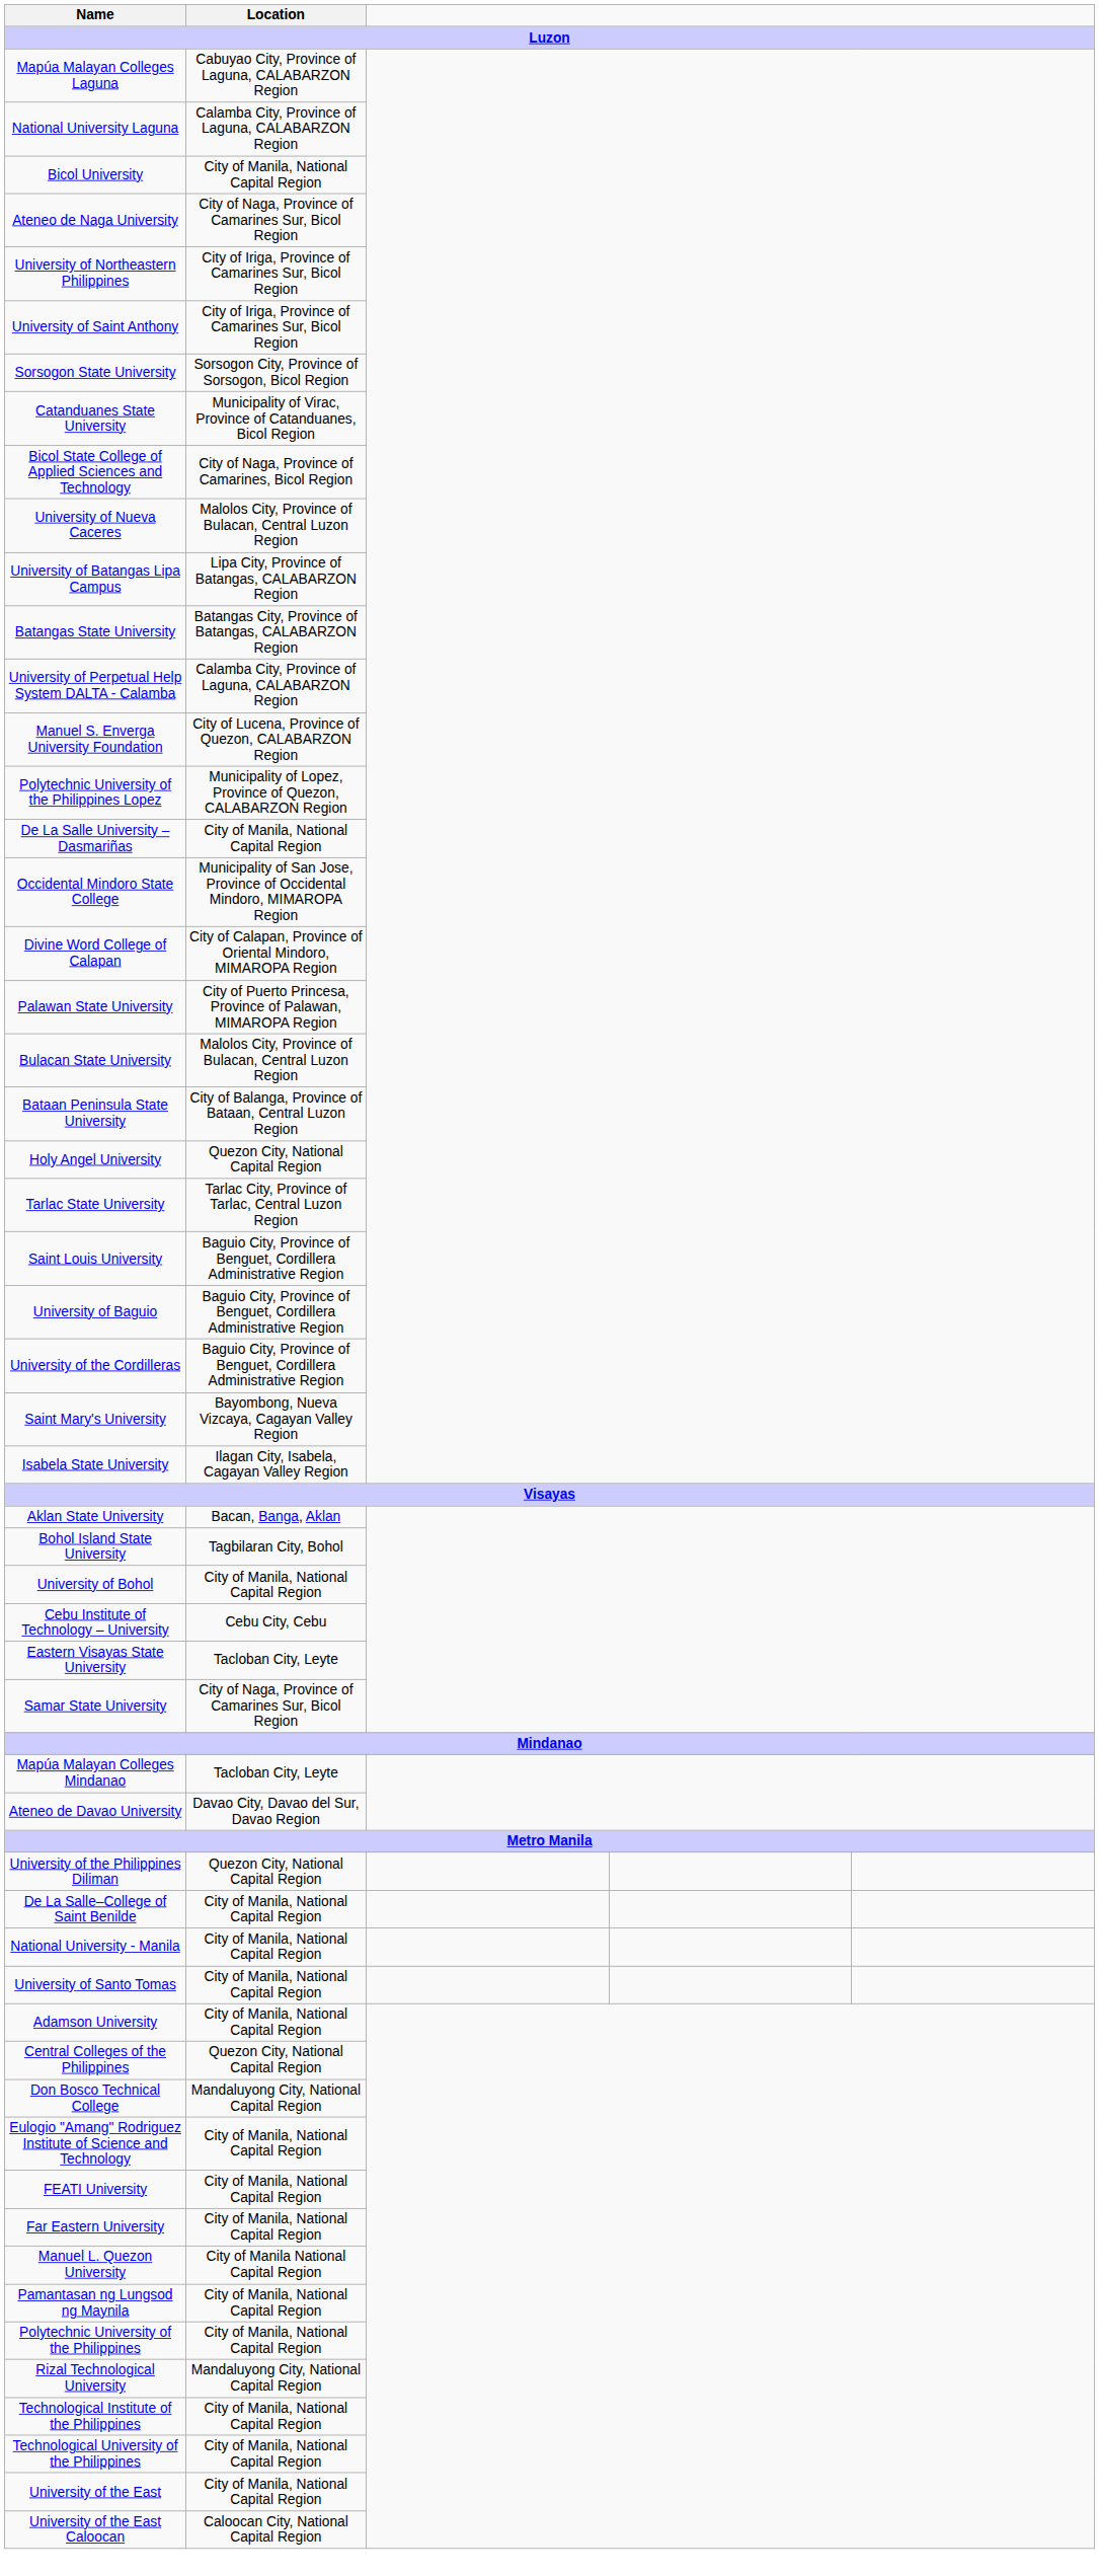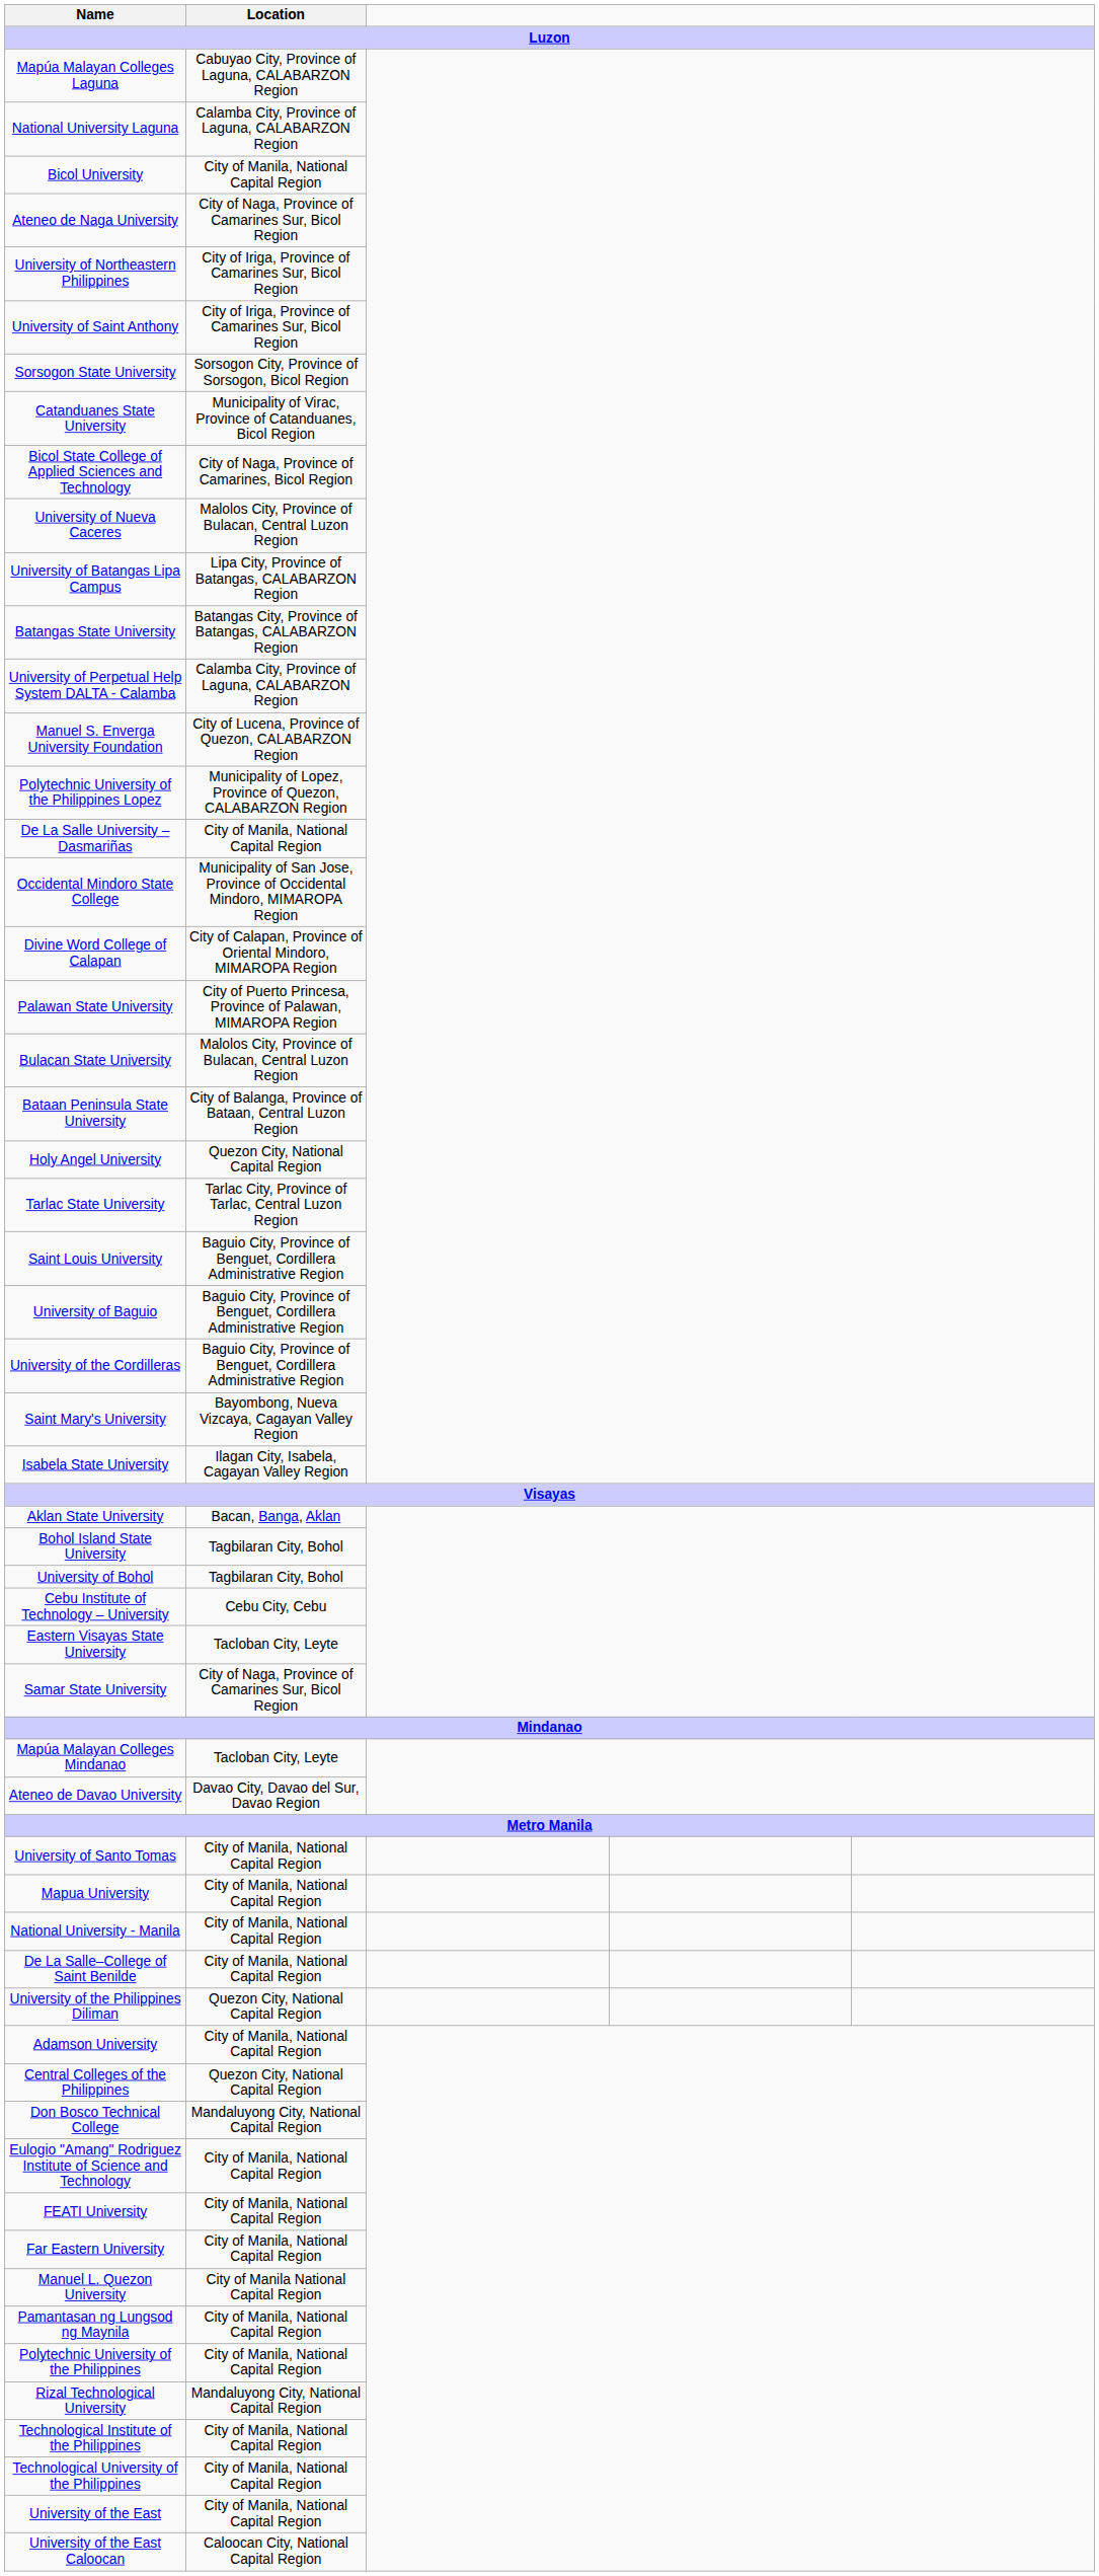 <table class="wikitable plainrowheaders" style="margin:1em auto; text-align:center; width:99%">
 <tr>
 <th width="200" ! scope="col">Name</th>
 <th width="200" ! scope="col">Location</th>
 </tr>
 <tr>
 <th colspan="5" style="background-color:#ccccff;"><a href='#'>Luzon</a></th>
 </tr>
 <tr>
 <td><a href='#'>Mapúa Malayan Colleges Laguna</a></td>
 <td>Cabuyao City, Province of Laguna, CALABARZON Region</td>
 </tr>
 <tr>
 <td><a href='#'>National University Laguna</a></td>
 <td>Calamba City, Province of Laguna, CALABARZON Region</td>
 </tr>
 <tr>
 <td><a href='#'>Bicol University</a></td>
 <td>City of Manila, National Capital Region</td>
 </tr>
 <tr>
 <td><a href='#'>Ateneo de Naga University</a></td>
 <td>City of Naga, Province of Camarines Sur, Bicol Region</td>
 </tr>
 <tr>
 <td><a href='#'>University of Northeastern Philippines</a></td>
 <td>City of Iriga, Province of Camarines Sur, Bicol Region</td>
 </tr>
 <tr>
 <td><a href='#'>University of Saint Anthony</a></td>
 <td>City of Iriga, Province of Camarines Sur, Bicol Region</td>
 </tr>
 <tr>
 <td><a href='#'>Sorsogon State University</a></td>
 <td>Sorsogon City, Province of Sorsogon, Bicol Region</td>
 </tr>
 <tr>
 <td><a href='#'>Catanduanes State University</a></td>
 <td>Municipality of Virac, Province of Catanduanes, Bicol Region</td>
 </tr>
 <tr>
 <td><a href='#'>Bicol State College of Applied Sciences and Technology</a></td>
 <td>City of Naga, Province of Camarines, Bicol Region</td>
 </tr>
 <tr>
 <td><a href='#'>University of Nueva Caceres</a></td>
 <td>Malolos City, Province of Bulacan, Central Luzon Region</td>
 </tr>
 <tr>
 <td><a href='#'>University of Batangas Lipa Campus</a></td>
 <td>Lipa City, Province of Batangas, CALABARZON Region</td>
 </tr>
 <tr>
 <td><a href='#'>Batangas State University</a></td>
 <td>Batangas City, Province of Batangas, CALABARZON Region</td>
 </tr>
 <tr>
 <td><a href='#'>University of Perpetual Help System DALTA - Calamba</a></td>
 <td>Calamba City, Province of Laguna, CALABARZON Region</td>
 </tr>
 <tr>
 <td><a href='#'>Manuel S. Enverga University Foundation</a></td>
 <td>City of Lucena, Province of Quezon, CALABARZON Region</td>
 </tr>
 <tr>
 <td><a href='#'>Polytechnic University of the Philippines Lopez</a></td>
 <td>Municipality of Lopez, Province of Quezon, CALABARZON Region</td>
 </tr>
 <tr>
 <td><a href='#'>De La Salle University – Dasmariñas</a></td>
 <td>City of Manila, National Capital Region</td>
 </tr>
 <tr>
 <td><a href='#'>Occidental Mindoro State College</a></td>
 <td>Municipality of San Jose, Province of Occidental Mindoro, MIMAROPA Region</td>
 </tr>
 <tr>
 <td><a href='#'>Divine Word College of Calapan</a></td>
 <td>City of Calapan, Province of Oriental Mindoro, MIMAROPA Region</td>
 </tr>
 <tr>
 <td><a href='#'>Palawan State University</a></td>
 <td>City of Puerto Princesa, Province of Palawan, MIMAROPA Region</td>
 </tr>
 <tr>
 <td><a href='#'>Bulacan State University</a></td>
 <td>Malolos City, Province of Bulacan, Central Luzon Region</td>
 </tr>
 <tr>
 <td><a href='#'>Bataan Peninsula State University</a></td>
 <td>City of Balanga, Province of Bataan, Central Luzon Region</td>
 </tr>
 <tr>
 <td><a href='#'>Holy Angel University</a></td>
 <td>Quezon City, National Capital Region</td>
 </tr>
 <tr>
 <td><a href='#'>Tarlac State University</a></td>
 <td>Tarlac City, Province of Tarlac, Central Luzon Region</td>
 </tr>
 <tr>
 <td><a href='#'>Saint Louis University</a></td>
 <td>Baguio City, Province of Benguet, Cordillera Administrative Region</td>
 </tr>
 <tr>
 <td><a href='#'>University of Baguio</a></td>
 <td>Baguio City, Province of Benguet, Cordillera Administrative Region</td>
 </tr>
 <tr>
 <td><a href='#'>University of the Cordilleras</a></td>
 <td>Baguio City, Province of Benguet, Cordillera Administrative Region</td>
 </tr>
 <tr>
 <td><a href='#'> Saint Mary's University</a></td>
 <td>Bayombong, Nueva Vizcaya, Cagayan Valley Region</td>
 </tr>
 <tr>
 <td><a href='#'> Isabela State University</a></td>
 <td>Ilagan City, Isabela, Cagayan Valley Region</td>
 </tr>
 <tr>
 <th colspan="5" style="background-color:#ccccff;"><a href='#'>Visayas</a></th>
 </tr>
 <tr>
 <td><a href='#'>Aklan State University</a></td>
 <td>Bacan, <a href='#'>Banga</a>, <a href='#'>Aklan</a></td>
 </tr>
 <tr>
 <td><a href='#'>Bohol Island State University</a></td>
 <td>Tagbilaran City, Bohol</td>
 </tr>
 <tr>
 <td><a href='#'>University of Bohol</a></td>
-<td>City of Manila, National Capital Region</td>
+<td>Tagbilaran City, Bohol</td>
 </tr>
 <tr>
 <td><a href='#'>Cebu Institute of Technology – University</a></td>
 <td>Cebu City, Cebu</td>
 </tr>
 <tr>
 <td><a href='#'>Eastern Visayas State University</a></td>
 <td>Tacloban City, Leyte</td>
 </tr>
 <tr>
 <td><a href='#'>Samar State University</a></td>
 <td>City of Naga, Province of Camarines Sur, Bicol Region</td>
 </tr>
 <tr>
 <th colspan="5" style="background-color:#ccccff;"><a href='#'>Mindanao</a></th>
 </tr>
 <tr>
 <td><a href='#'>Mapúa Malayan Colleges Mindanao</a></td>
 <td>Tacloban City, Leyte</td>
 </tr>
 <tr>
 <td><a href='#'>Ateneo de Davao University</a></td>
 <td>Davao City, Davao del Sur, Davao Region</td>
 </tr>
 <tr>
 <th colspan="5" style="background-color:#ccccff;"><a href='#'>Metro Manila</a></th>
 </tr>
 <tr>
-<td><a href='#'>University of the Philippines Diliman</a></td>
-<td>Quezon City, National Capital Region</td>
+<td><a href='#'>University of Santo Tomas</a></td>
+<td>City of Manila, National Capital Region</td>
 <td></td>
 <td></td>
 <td></td>
 </tr>
 <tr>
-<td><a href='#'>De La Salle–College of Saint Benilde</a></td>
+<td><a href='#'>Mapua University</a></td>
 <td>City of Manila, National Capital Region</td>
 <td></td>
 <td></td>
 <td></td>
 </tr>
 <tr>
 <td><a href='#'>National University - Manila</a></td>
 <td>City of Manila, National Capital Region</td>
 <td></td>
 <td></td>
 <td></td>
 </tr>
 <tr>
-<td><a href='#'>University of Santo Tomas</a></td>
+<td><a href='#'>De La Salle–College of Saint Benilde</a></td>
 <td>City of Manila, National Capital Region</td>
+<td></td>
+<td></td>
+<td></td>
+</tr>
+<tr>
+<td><a href='#'>University of the Philippines Diliman</a></td>
+<td>Quezon City, National Capital Region</td>
 <td></td>
 <td></td>
 <td></td>
 </tr>
 <tr>
 <td><a href='#'>Adamson University</a></td>
 <td>City of Manila, National Capital Region</td>
 </tr>
 <tr>
 <td><a href='#'>Central Colleges of the Philippines</a></td>
 <td>Quezon City, National Capital Region</td>
 </tr>
 <tr>
 <td><a href='#'>Don Bosco Technical College</a></td>
 <td>Mandaluyong City, National Capital Region</td>
 </tr>
 <tr>
 <td><a href='#'>Eulogio "Amang" Rodriguez Institute of Science and Technology</a></td>
 <td>City of Manila, National Capital Region</td>
 </tr>
 <tr>
 <td><a href='#'>FEATI University</a></td>
 <td>City of Manila, National Capital Region</td>
 </tr>
 <tr>
 <td><a href='#'>Far Eastern University</a></td>
 <td>City of Manila, National Capital Region</td>
 </tr>
 <tr>
 <td><a href='#'>Manuel L. Quezon University</a></td>
 <td>City of Manila National Capital Region</td>
 </tr>
 <tr>
 <td><a href='#'>Pamantasan ng Lungsod ng Maynila</a></td>
 <td>City of Manila, National Capital Region</td>
 </tr>
 <tr>
 <td><a href='#'>Polytechnic University of the Philippines</a></td>
 <td>City of Manila, National Capital Region</td>
 </tr>
 <tr>
 <td><a href='#'>Rizal Technological University</a></td>
 <td>Mandaluyong City, National Capital Region</td>
 </tr>
 <tr>
 <td><a href='#'>Technological Institute of the Philippines</a></td>
 <td>City of Manila, National Capital Region</td>
 </tr>
 <tr>
 <td><a href='#'>Technological University of the Philippines</a></td>
 <td>City of Manila, National Capital Region</td>
 </tr>
 <tr>
 <td><a href='#'>University of the East</a></td>
 <td>City of Manila, National Capital Region</td>
 </tr>
 <tr>
 <td><a href='#'>University of the East Caloocan</a></td>
 <td>Caloocan City, National Capital Region</td>
 </tr>
 </table>
